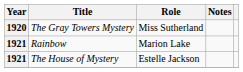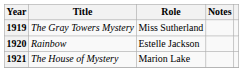 <table class="wikitable plainrowheaders sortable" style="margin-right: 0;">
 <tr>
 <th scope="col">Year</th>
 <th scope="col">Title</th>
 <th scope="col">Role</th>
 <th scope="col" class="unsortable">Notes</th>
 <th scope="col" class="unsortable"></th>
 </tr>
 <tr>
-<th scope="row">1920</th>
+<th scope="row">1919</th>
 <td data-sort-value="Gray"><em>The Gray Towers Mystery</em></td>
 <td>Miss Sutherland</td>
 <td></td>
 <td style="text-align:center;"></td>
 </tr>
 <tr>
-<th scope="row">1921</th>
+<th scope="row">1920</th>
 <td><em>Rainbow</em></td>
-<td>Marion Lake</td>
+<td>Estelle Jackson</td>
 <td></td>
 <td style="text-align:center;"></td>
 </tr>
 <tr>
 <th scope="row">1921</th>
 <td data-sort-value="House"><em>The House of Mystery</em></td>
-<td>Estelle Jackson</td>
+<td>Marion Lake</td>
 <td></td>
 <td style="text-align:center;"></td>
 </tr>
 <tr>
 </tr>
 </table>
